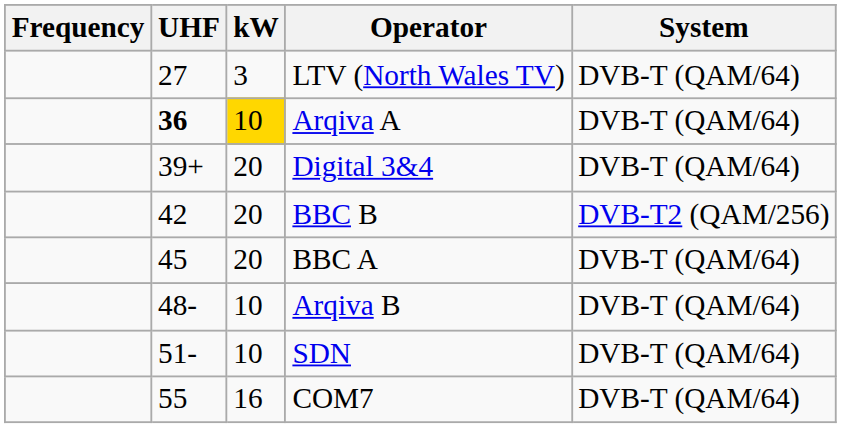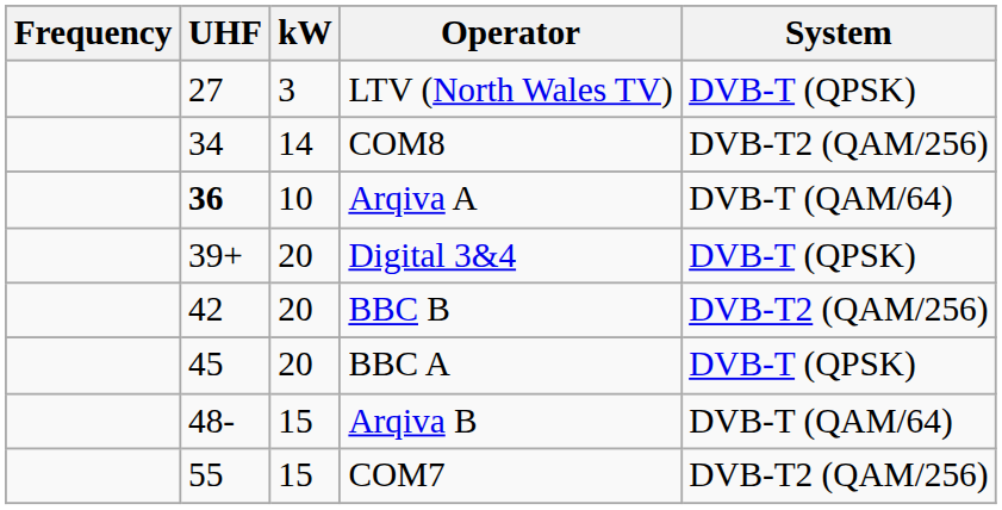 <table class="wikitable sortable">
 <tr>
 <th>Frequency</th>
 <th>UHF</th>
 <th>kW</th>
 <th>Operator</th>
 <th>System</th>
 </tr>
 <tr>
 <td></td>
 <td>27</td>
 <td>3</td>
 <td>LTV (<a href='#'>North Wales TV</a>)</td>
-<td>DVB-T (QAM/64)</td>
+<td><a href='#'>DVB-T</a> (QPSK)</td>
+</tr>
+<tr>
+<td></td>
+<td>34</td>
+<td>14</td>
+<td>COM8</td>
+<td>DVB-T2 (QAM/256)</td>
 </tr>
 <tr>
 <td></td>
 <td><strong>36</strong></td>
-<td style="background: gold;">10</td>
+<td>10</td>
 <td><a href='#'>Arqiva</a> A</td>
 <td>DVB-T (QAM/64)</td>
 </tr>
 <tr>
 <td></td>
 <td>39+</td>
 <td>20</td>
 <td><a href='#'>Digital 3&4</a></td>
-<td>DVB-T (QAM/64)</td>
+<td><a href='#'>DVB-T</a> (QPSK)</td>
 </tr>
 <tr>
 <td></td>
 <td>42</td>
 <td>20</td>
 <td><a href='#'>BBC</a> B</td>
 <td><a href='#'>DVB-T2</a> (QAM/256)</td>
 </tr>
 <tr>
 <td></td>
 <td>45</td>
 <td>20</td>
 <td>BBC A</td>
-<td>DVB-T (QAM/64)</td>
+<td><a href='#'>DVB-T</a> (QPSK)</td>
 </tr>
 <tr>
 <td></td>
 <td>48-</td>
-<td>10</td>
+<td>15</td>
 <td><a href='#'>Arqiva</a> B</td>
 <td>DVB-T (QAM/64)</td>
 </tr>
 <tr>
 <td></td>
-<td>51-</td>
-<td>10</td>
-<td><a href='#'>SDN</a></td>
-<td>DVB-T (QAM/64)</td>
-</tr>
-<tr>
-<td></td>
 <td>55</td>
-<td>16</td>
+<td>15</td>
 <td>COM7</td>
-<td>DVB-T (QAM/64)</td>
+<td>DVB-T2 (QAM/256)</td>
 </tr>
 </table>
